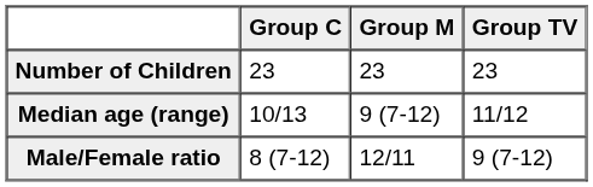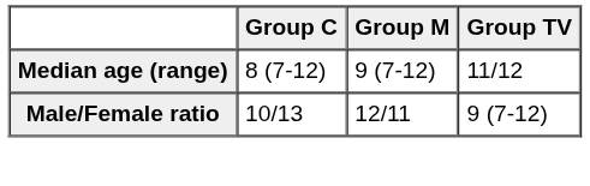 <table border="1" cellpadding="5" cellspacing="0" align="center">
 <tr>
 <td></td>
 <th scope="col" style="background:#efefef;">Group C</th>
 <th scope="col" style="background:#efefef;">Group M</th>
 <th scope="col" style="background:#efefef;">Group TV</th>
 </tr>
 <tr>
-<th scope="row" style="background:#efefef;">Number of Children</th>
-<td>23</td>
-<td>23</td>
-<td>23</td>
-</tr>
-<tr>
 <th scope="row" style="background:#efefef;">Median age (range)</th>
-<td>10/13</td>
+<td>8 (7-12)</td>
 <td>9 (7-12)</td>
 <td>11/12</td>
 </tr>
 <tr>
 <th scope="row" style="background:#efefef;">Male/Female ratio</th>
-<td>8 (7-12)</td>
+<td>10/13</td>
 <td>12/11</td>
 <td>9 (7-12)</td>
 </tr>
 </table>
